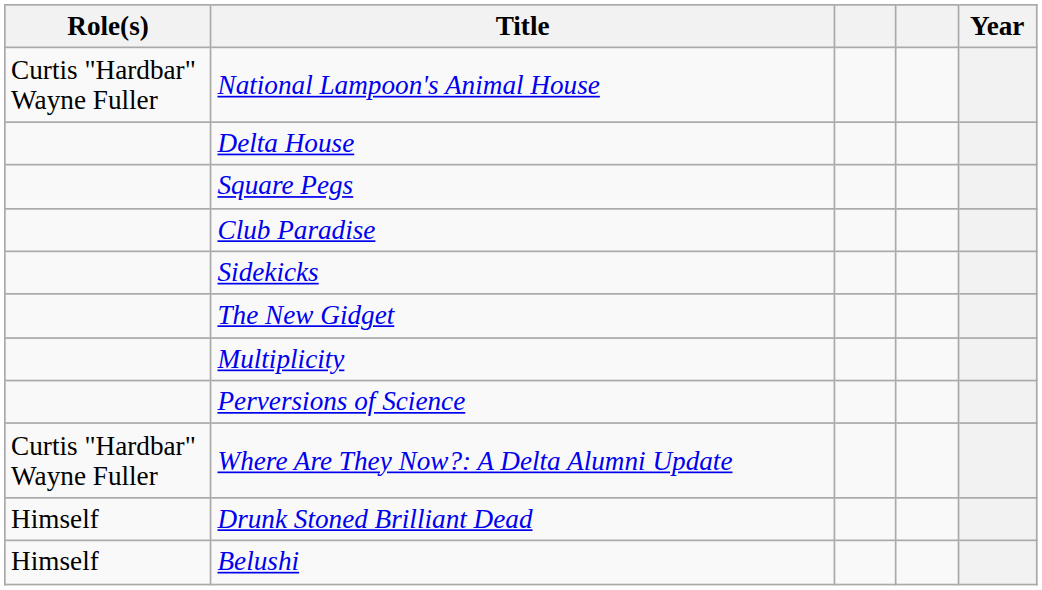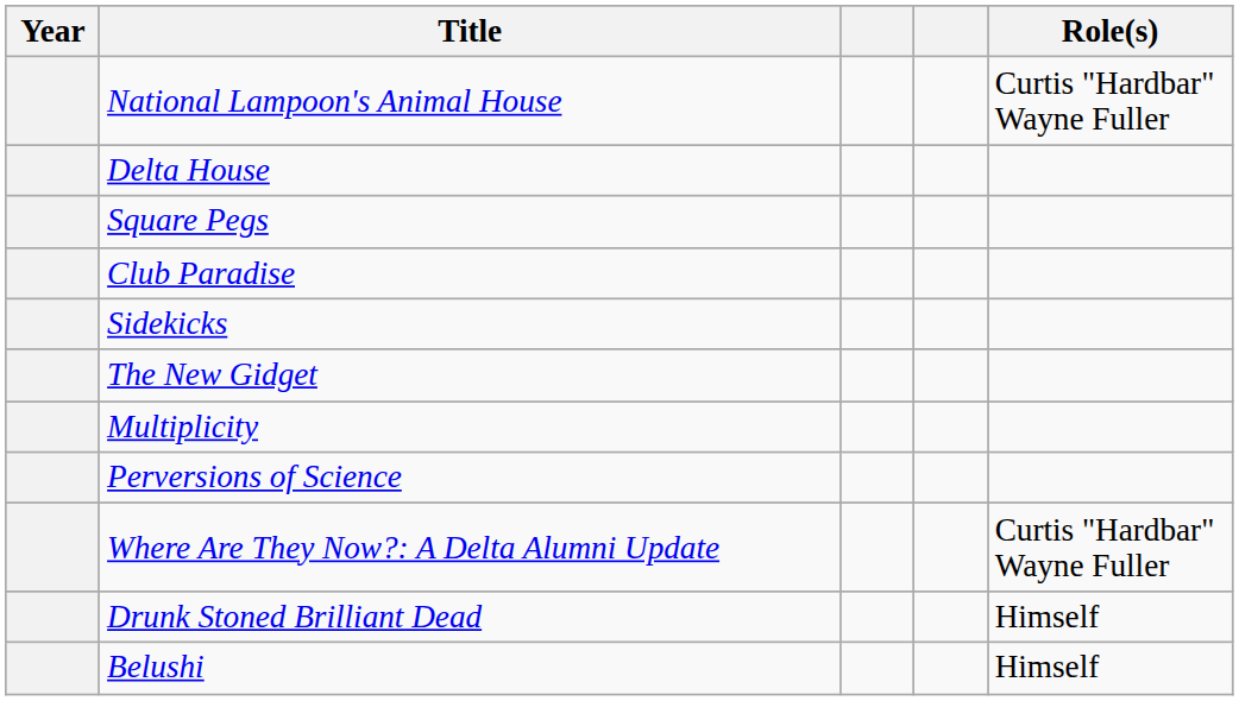 <table class="wikitable sortable">
 <tr>
-<th width="20%" scope="col">Role(s)</th>
+<th>Year</th>
 <th>Title</th>
 <th width="6%" scope="col"></th>
 <th width="6%" scope="col"></th>
-<th>Year</th>
+<th width="20%" scope="col">Role(s)</th>
 </tr>
 <tr>
-<td>Curtis "Hardbar" Wayne Fuller</td>
+<th scope="row"></th>
 <td><em><a href='#'>National Lampoon's Animal House</a></em></td>
 <td></td>
 <td></td>
-<th scope="row"></th>
+<td>Curtis "Hardbar" Wayne Fuller</td>
 </tr>
 <tr>
-<td></td>
+<th scope="row"></th>
 <td><em><a href='#'>Delta House</a></em></td>
 <td></td>
 <td></td>
-<th scope="row"></th>
+<td></td>
 </tr>
 <tr>
-<td></td>
+<th scope="row"></th>
 <td><em><a href='#'>Square Pegs</a></em></td>
 <td></td>
 <td></td>
-<th scope="row"></th>
+<td></td>
 </tr>
 <tr>
-<td></td>
+<th scope="row"></th>
 <td><em><a href='#'>Club Paradise</a></em></td>
 <td></td>
 <td></td>
-<th scope="row"></th>
+<td></td>
 </tr>
 <tr>
-<td></td>
+<th scope="row"></th>
 <td><em><a href='#'>Sidekicks</a></em></td>
 <td></td>
 <td></td>
-<th scope="row"></th>
+<td></td>
 </tr>
 <tr>
-<td></td>
+<th scope="row"></th>
 <td><em><a href='#'>The New Gidget</a></em></td>
 <td></td>
 <td></td>
-<th scope="row"></th>
+<td></td>
 </tr>
 <tr>
-<td></td>
+<th scope="row"></th>
 <td><em><a href='#'>Multiplicity</a></em></td>
 <td></td>
 <td></td>
-<th scope="row"></th>
+<td></td>
 </tr>
 <tr>
-<td></td>
+<th scope="row"></th>
 <td><em><a href='#'>Perversions of Science</a></em></td>
 <td></td>
 <td></td>
-<th scope="row"></th>
+<td></td>
 </tr>
 <tr>
-<td>Curtis "Hardbar" Wayne Fuller</td>
+<th scope="row"></th>
 <td><em><a href='#'>Where Are They Now?: A Delta Alumni Update</a></em></td>
 <td></td>
 <td></td>
-<th scope="row"></th>
+<td>Curtis "Hardbar" Wayne Fuller</td>
 </tr>
 <tr>
-<td>Himself</td>
+<th scope="row"></th>
 <td><em><a href='#'>Drunk Stoned Brilliant Dead</a></em></td>
 <td></td>
 <td></td>
-<th scope="row"></th>
+<td>Himself</td>
 </tr>
 <tr>
-<td>Himself</td>
+<th scope="row"></th>
 <td><em><a href='#'>Belushi</a></em></td>
 <td></td>
 <td></td>
-<th scope="row"></th>
+<td>Himself</td>
 </tr>
 </table>
